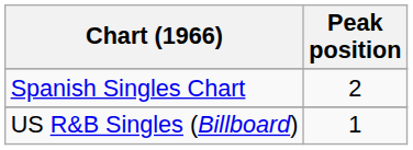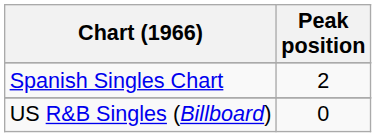 <table class="wikitable sortable">
 <tr>
 <th align="left">Chart (1966)</th>
 <th align="center">Peak<br>position</th>
 </tr>
 <tr>
 </tr>
 <tr>
 </tr>
 <tr>
 </tr>
 <tr>
 <td><a href='#'>Spanish Singles Chart</a></td>
 <td style="text-align:center;">2</td>
 </tr>
 <tr>
 </tr>
 <tr>
 </tr>
 <tr>
 <td align="left">US <a href='#'>R&B Singles</a> (<em><a href='#'>Billboard</a></em>)</td>
-<td align="center">1</td>
+<td align="center">0</td>
 </tr>
 </table>
